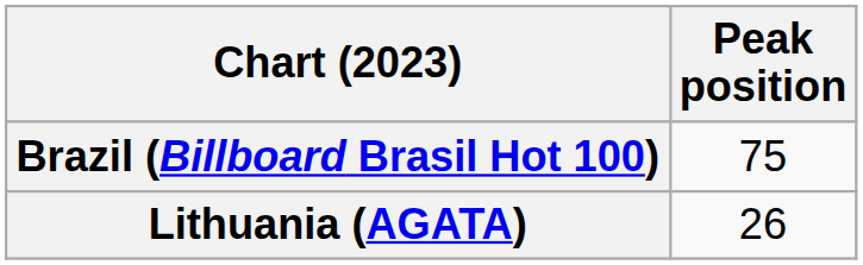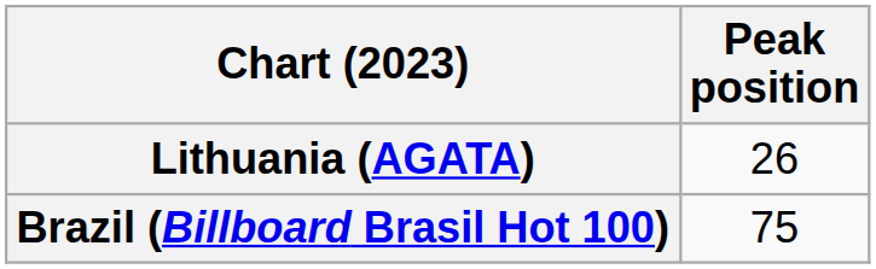 <table class="wikitable sortable plainrowheaders" style="text-align:center">
 <tr>
 <th scope="col">Chart (2023)</th>
 <th scope="col">Peak<br>position</th>
 </tr>
 <tr>
+<th scope="row">Lithuania (<a href='#'>AGATA</a>)</th>
+<td>26</td>
+</tr>
+<tr>
 <th scope="row">Brazil (<a href='#'><em>Billboard</em> Brasil Hot 100</a>)</th>
 <td>75</td>
 </tr>
-<tr>
-<th scope="row">Lithuania (<a href='#'>AGATA</a>)</th>
-<td>26</td>
-</tr>
 </table>
